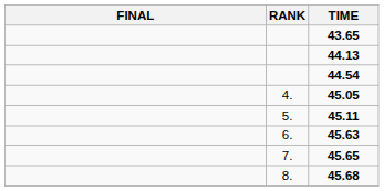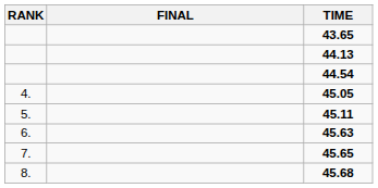 <table class="wikitable" style="border-collapse: collapse; font-size: 90%;">
 <tr>
+<th>RANK</th>
 <th style="width: 20em">FINAL</th>
-<th>RANK</th>
 <th style="width: 5em">TIME</th>
 </tr>
 <tr>
+<td align="center"></td>
 <td></td>
-<td align="center"></td>
 <td align="center"><strong>43.65</strong> </td>
 </tr>
 <tr>
+<td align="center"></td>
 <td></td>
-<td align="center"></td>
 <td align="center"><strong>44.13</strong></td>
 </tr>
 <tr>
+<td align="center"></td>
 <td></td>
-<td align="center"></td>
 <td align="center"><strong>44.54</strong></td>
 </tr>
 <tr>
+<td align="center">4.</td>
 <td></td>
-<td align="center">4.</td>
 <td align="center"><strong>45.05</strong></td>
 </tr>
 <tr>
+<td align="center">5.</td>
 <td></td>
-<td align="center">5.</td>
 <td align="center"><strong>45.11</strong></td>
 </tr>
 <tr>
+<td align="center">6.</td>
 <td></td>
-<td align="center">6.</td>
 <td align="center"><strong>45.63</strong></td>
 </tr>
 <tr>
+<td align="center">7.</td>
 <td></td>
-<td align="center">7.</td>
 <td align="center"><strong>45.65</strong></td>
 </tr>
 <tr>
+<td align="center">8.</td>
 <td></td>
-<td align="center">8.</td>
 <td align="center"><strong>45.68</strong></td>
 </tr>
 </table>
